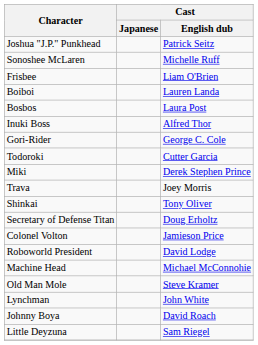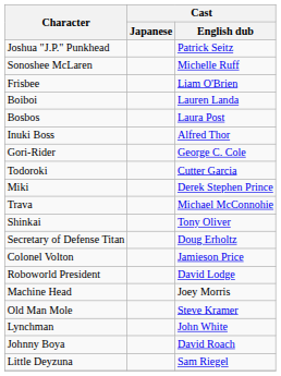 <table class="wikitable">
 <tr>
 <th rowspan=2>Character</th>
 <th colspan=2>Cast</th>
 </tr>
 <tr>
 <th>Japanese</th>
 <th>English dub</th>
 </tr>
 <tr>
 <td>Joshua "J.P." Punkhead</td>
 <td></td>
 <td><a href='#'>Patrick Seitz</a></td>
 </tr>
 <tr>
 <td>Sonoshee McLaren</td>
 <td></td>
 <td><a href='#'>Michelle Ruff</a></td>
 </tr>
 <tr>
 <td>Frisbee</td>
 <td></td>
 <td><a href='#'>Liam O'Brien</a></td>
 </tr>
 <tr>
 <td>Boiboi</td>
 <td></td>
 <td><a href='#'>Lauren Landa</a></td>
 </tr>
 <tr>
 <td>Bosbos</td>
 <td></td>
 <td><a href='#'>Laura Post</a></td>
 </tr>
 <tr>
 <td>Inuki Boss</td>
 <td></td>
 <td><a href='#'>Alfred Thor</a></td>
 </tr>
 <tr>
 <td>Gori-Rider</td>
 <td></td>
 <td><a href='#'>George C. Cole</a></td>
 </tr>
 <tr>
 <td>Todoroki</td>
 <td></td>
 <td><a href='#'>Cutter Garcia</a></td>
 </tr>
 <tr>
 <td>Miki</td>
 <td></td>
 <td><a href='#'>Derek Stephen Prince</a></td>
 </tr>
 <tr>
 <td>Trava</td>
 <td></td>
-<td>Joey Morris</td>
+<td><a href='#'>Michael McConnohie</a></td>
 </tr>
 <tr>
 <td>Shinkai</td>
 <td></td>
 <td><a href='#'>Tony Oliver</a></td>
 </tr>
 <tr>
 <td>Secretary of Defense Titan</td>
 <td></td>
 <td><a href='#'>Doug Erholtz</a></td>
 </tr>
 <tr>
 <td>Colonel Volton</td>
 <td></td>
 <td><a href='#'>Jamieson Price</a></td>
 </tr>
 <tr>
 <td>Roboworld President</td>
 <td></td>
 <td><a href='#'>David Lodge</a></td>
 </tr>
 <tr>
 <td>Machine Head</td>
 <td></td>
-<td><a href='#'>Michael McConnohie</a></td>
+<td>Joey Morris</td>
 </tr>
 <tr>
 <td>Old Man Mole</td>
 <td></td>
 <td><a href='#'>Steve Kramer</a></td>
 </tr>
 <tr>
 <td>Lynchman</td>
 <td></td>
 <td><a href='#'>John White</a></td>
 </tr>
 <tr>
 <td>Johnny Boya</td>
 <td></td>
 <td><a href='#'>David Roach</a></td>
 </tr>
 <tr>
 <td>Little Deyzuna</td>
 <td></td>
 <td><a href='#'>Sam Riegel</a></td>
 </tr>
 <tr>
 </tr>
 </table>
